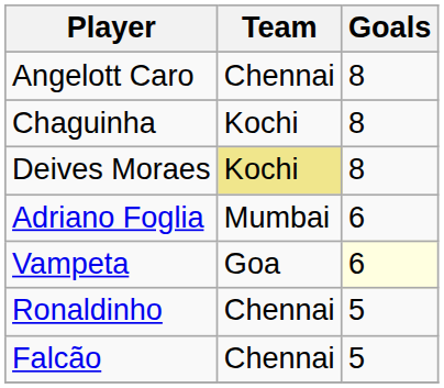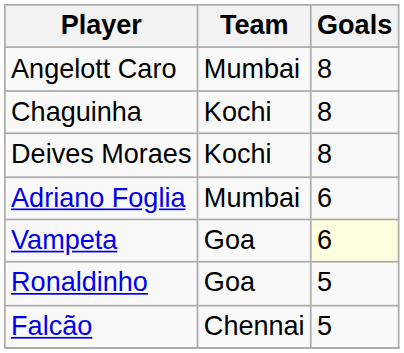 <table class="wikitable">
 <tr>
 <th>Player</th>
 <th>Team</th>
 <th>Goals</th>
 </tr>
 <tr>
 <td> Angelott Caro</td>
-<td>Chennai</td>
+<td>Mumbai</td>
 <td>8</td>
 </tr>
 <tr>
 <td> Chaguinha</td>
 <td>Kochi</td>
 <td>8</td>
 </tr>
 <tr>
 <td> Deives Moraes</td>
-<td style="background: khaki;">Kochi</td>
+<td>Kochi</td>
 <td>8</td>
 </tr>
 <tr>
 <td> <a href='#'>Adriano Foglia</a></td>
 <td>Mumbai</td>
 <td>6</td>
 </tr>
 <tr>
 <td> <a href='#'>Vampeta</a></td>
 <td>Goa</td>
 <td style="background: lightyellow;">6</td>
 </tr>
 <tr>
 <td> <a href='#'>Ronaldinho</a></td>
-<td>Chennai</td>
+<td>Goa</td>
 <td>5</td>
 </tr>
 <tr>
 <td> <a href='#'>Falcão</a></td>
 <td>Chennai</td>
 <td>5</td>
 </tr>
 <tr>
 </tr>
 </table>
